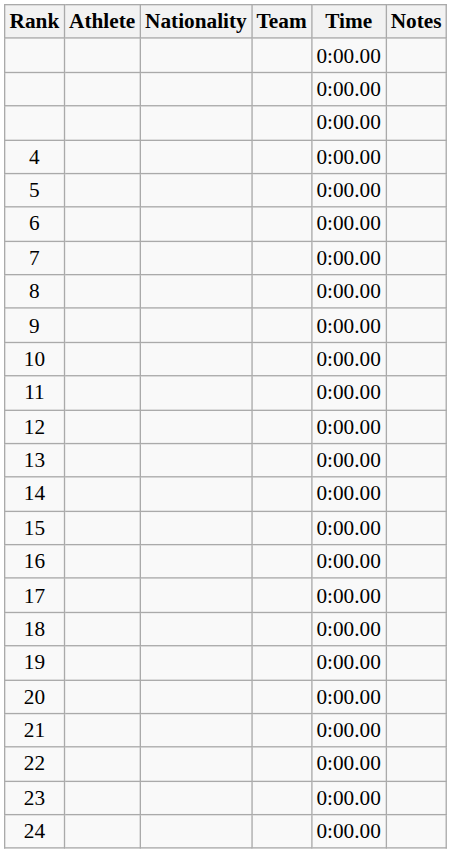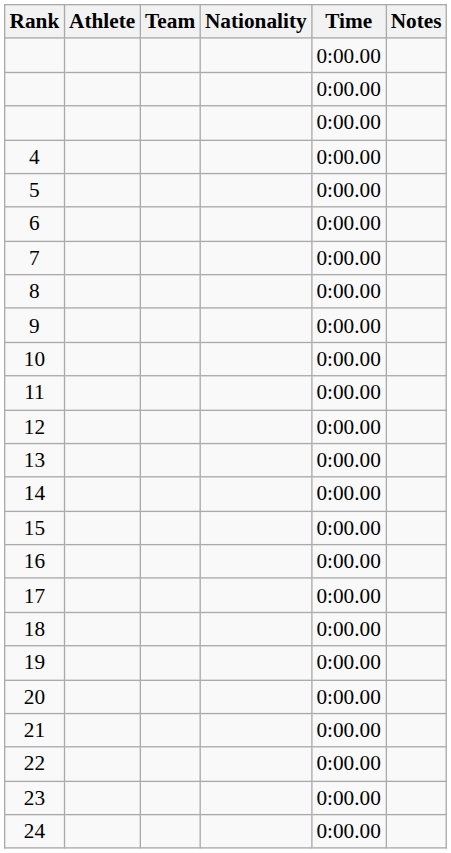 <table class="wikitable sortable plainrowheaders" style="text-align:center">
 <tr>
 <th scope="col">Rank</th>
 <th scope="col">Athlete</th>
+<th scope="col">Team</th>
 <th scope="col">Nationality</th>
-<th scope="col">Team</th>
 <th scope="col">Time</th>
 <th scope="col">Notes</th>
 </tr>
 <tr>
 <td></td>
 <td align=left></td>
+<td></td>
 <td align=left></td>
-<td></td>
 <td>0:00.00</td>
 <td></td>
 </tr>
 <tr>
 <td></td>
 <td align=left></td>
+<td></td>
 <td align=left></td>
-<td></td>
 <td>0:00.00</td>
 <td></td>
 </tr>
 <tr>
 <td></td>
 <td align=left></td>
+<td></td>
 <td align=left></td>
-<td></td>
 <td>0:00.00</td>
 <td></td>
 </tr>
 <tr>
 <td>4</td>
 <td align=left></td>
+<td></td>
 <td align=left></td>
-<td></td>
 <td>0:00.00</td>
 <td></td>
 </tr>
 <tr>
 <td>5</td>
 <td align=left></td>
+<td></td>
 <td align=left></td>
-<td></td>
 <td>0:00.00</td>
 <td></td>
 </tr>
 <tr>
 <td>6</td>
 <td align=left></td>
+<td></td>
 <td align=left></td>
-<td></td>
 <td>0:00.00</td>
 <td></td>
 </tr>
 <tr>
 <td>7</td>
 <td align=left></td>
+<td></td>
 <td align=left></td>
-<td></td>
 <td>0:00.00</td>
 <td></td>
 </tr>
 <tr>
 <td>8</td>
 <td align=left></td>
+<td></td>
 <td align=left></td>
-<td></td>
 <td>0:00.00</td>
 <td></td>
 </tr>
 <tr>
 <td>9</td>
 <td align=left></td>
+<td></td>
 <td align=left></td>
-<td></td>
 <td>0:00.00</td>
 <td></td>
 </tr>
 <tr>
 <td>10</td>
 <td align=left></td>
+<td></td>
 <td align=left></td>
-<td></td>
 <td>0:00.00</td>
 <td></td>
 </tr>
 <tr>
 <td>11</td>
 <td align=left></td>
+<td></td>
 <td align=left></td>
-<td></td>
 <td>0:00.00</td>
 <td></td>
 </tr>
 <tr>
 <td>12</td>
 <td align=left></td>
+<td></td>
 <td align=left></td>
-<td></td>
 <td>0:00.00</td>
 <td></td>
 </tr>
 <tr>
 <td>13</td>
 <td align=left></td>
+<td></td>
 <td align=left></td>
-<td></td>
 <td>0:00.00</td>
 <td></td>
 </tr>
 <tr>
 <td>14</td>
 <td align=left></td>
+<td></td>
 <td align=left></td>
-<td></td>
 <td>0:00.00</td>
 <td></td>
 </tr>
 <tr>
 <td>15</td>
 <td align=left></td>
+<td></td>
 <td align=left></td>
-<td></td>
 <td>0:00.00</td>
 <td></td>
 </tr>
 <tr>
 <td>16</td>
 <td align=left></td>
+<td></td>
 <td align=left></td>
-<td></td>
 <td>0:00.00</td>
 <td></td>
 </tr>
 <tr>
 <td>17</td>
 <td align=left></td>
+<td></td>
 <td align=left></td>
-<td></td>
 <td>0:00.00</td>
 <td></td>
 </tr>
 <tr>
 <td>18</td>
 <td align=left></td>
+<td></td>
 <td align=left></td>
-<td></td>
 <td>0:00.00</td>
 <td></td>
 </tr>
 <tr>
 <td>19</td>
 <td align=left></td>
+<td></td>
 <td align=left></td>
-<td></td>
 <td>0:00.00</td>
 <td></td>
 </tr>
 <tr>
 <td>20</td>
 <td align=left></td>
+<td></td>
 <td align=left></td>
-<td></td>
 <td>0:00.00</td>
 <td></td>
 </tr>
 <tr>
 <td>21</td>
 <td align=left></td>
+<td></td>
 <td align=left></td>
-<td></td>
 <td>0:00.00</td>
 <td></td>
 </tr>
 <tr>
 <td>22</td>
 <td align=left></td>
+<td></td>
 <td align=left></td>
-<td></td>
 <td>0:00.00</td>
 <td></td>
 </tr>
 <tr>
 <td>23</td>
 <td align=left></td>
+<td></td>
 <td align=left></td>
-<td></td>
 <td>0:00.00</td>
 <td></td>
 </tr>
 <tr>
 <td>24</td>
 <td align=left></td>
+<td></td>
 <td align=left></td>
-<td></td>
 <td>0:00.00</td>
 <td></td>
 </tr>
 </table>
